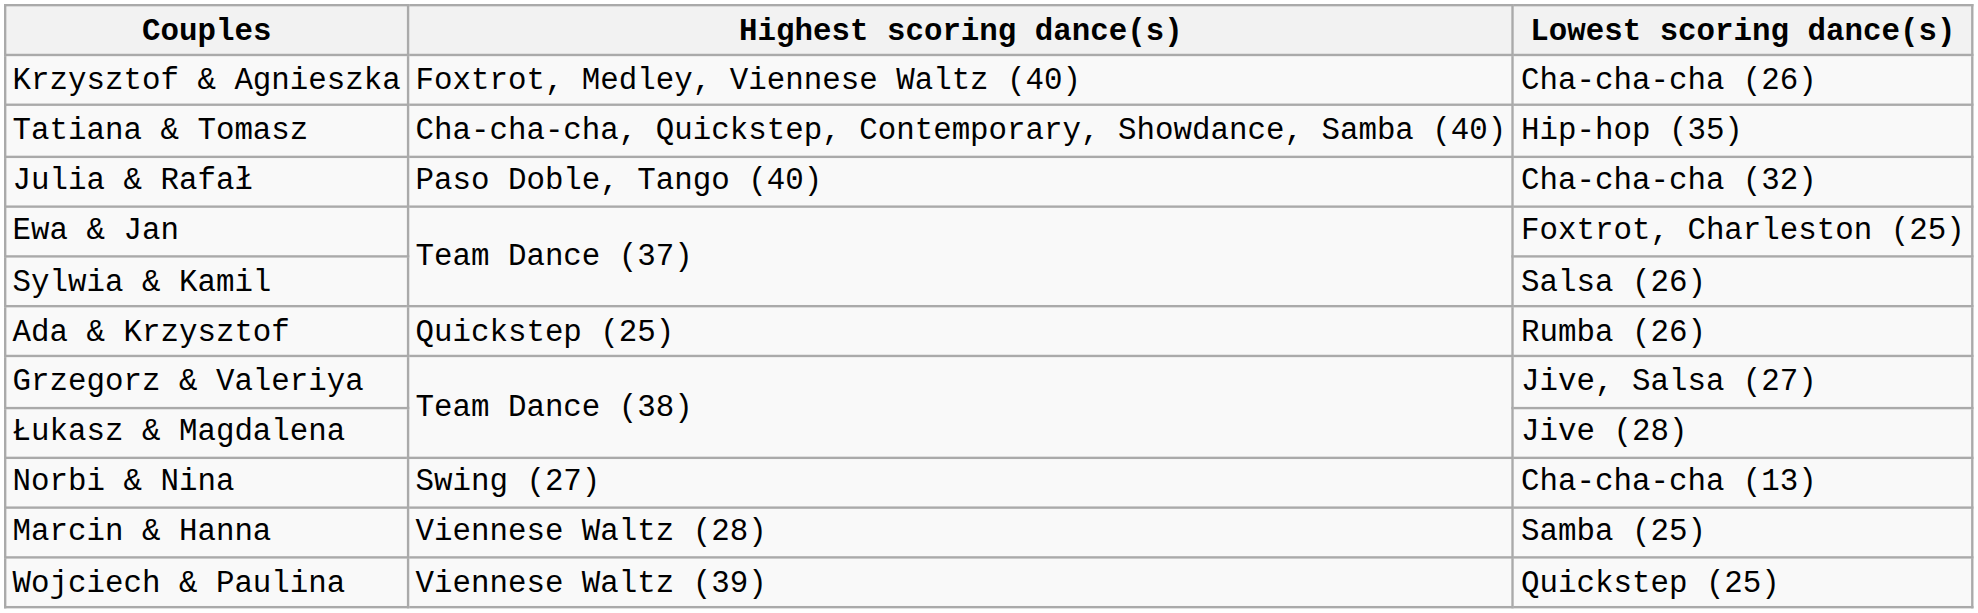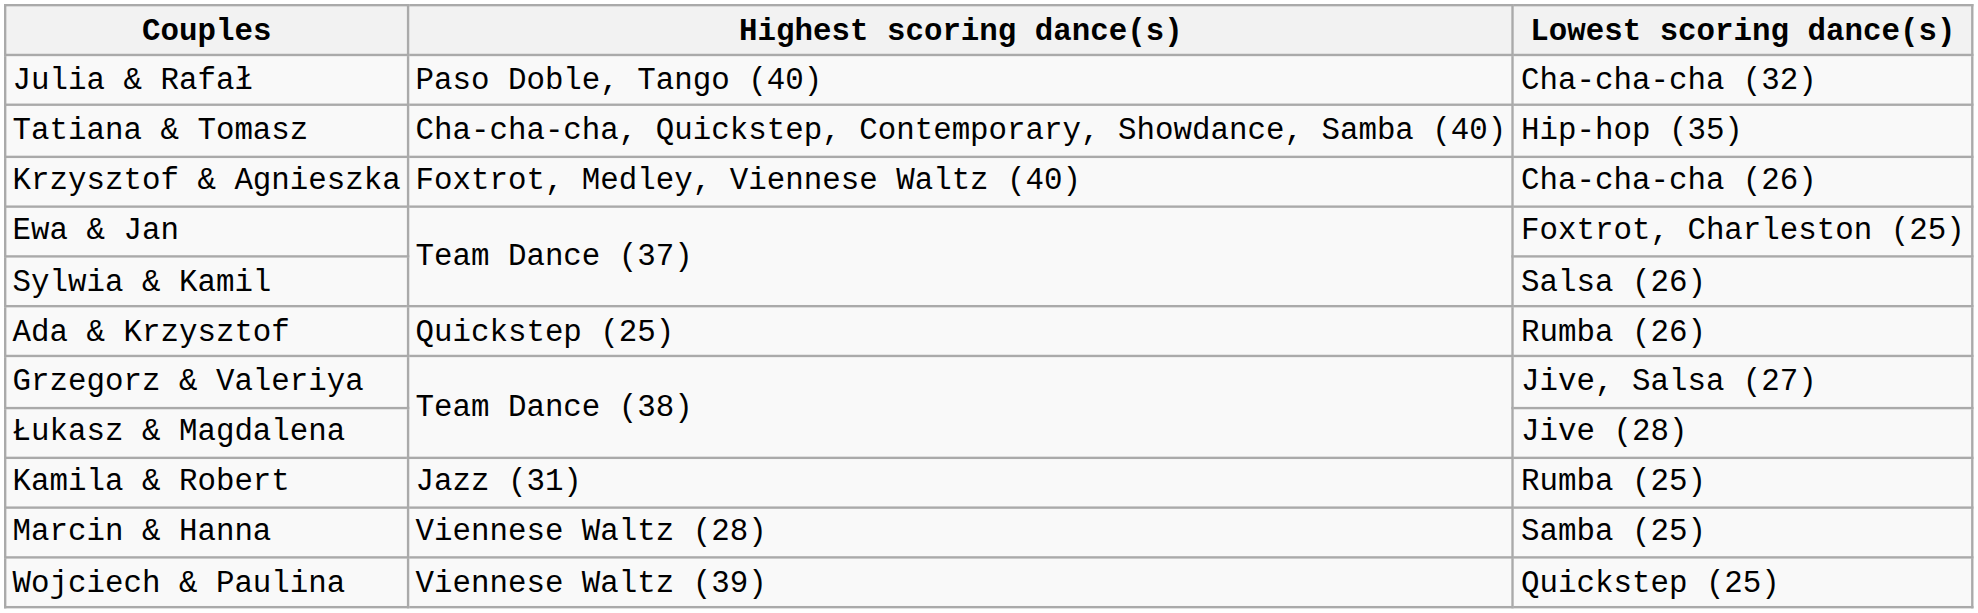 <table class="wikitable">
 <tr>
 <th>Couples</th>
 <th>Highest scoring dance(s)</th>
 <th>Lowest scoring dance(s)</th>
 </tr>
 <tr>
-<td>Krzysztof & Agnieszka</td>
-<td>Foxtrot, Medley, Viennese Waltz (40)</td>
-<td>Cha-cha-cha (26)</td>
+<td>Julia & Rafał</td>
+<td>Paso Doble, Tango (40)</td>
+<td>Cha-cha-cha (32)</td>
 </tr>
 <tr>
 <td>Tatiana & Tomasz</td>
 <td>Cha-cha-cha, Quickstep, Contemporary, Showdance, Samba (40)</td>
 <td>Hip-hop (35)</td>
 </tr>
 <tr>
-<td>Julia & Rafał</td>
-<td>Paso Doble, Tango (40)</td>
-<td>Cha-cha-cha (32)</td>
+<td>Krzysztof & Agnieszka</td>
+<td>Foxtrot, Medley, Viennese Waltz (40)</td>
+<td>Cha-cha-cha (26)</td>
 </tr>
 <tr>
 <td>Ewa & Jan</td>
 <td rowspan="2">Team Dance (37)</td>
 <td>Foxtrot, Charleston (25)</td>
 </tr>
 <tr>
 <td>Sylwia & Kamil</td>
 <td>Salsa (26)</td>
 </tr>
 <tr>
 <td>Ada & Krzysztof</td>
 <td>Quickstep (25)</td>
 <td>Rumba (26)</td>
 </tr>
 <tr>
 <td>Grzegorz & Valeriya</td>
 <td rowspan="2">Team Dance (38)</td>
 <td>Jive, Salsa (27)</td>
 </tr>
 <tr>
 <td>Łukasz & Magdalena</td>
 <td>Jive (28)</td>
 </tr>
 <tr>
-<td>Norbi & Nina</td>
-<td>Swing (27)</td>
-<td>Cha-cha-cha (13)</td>
+<td>Kamila & Robert</td>
+<td>Jazz (31)</td>
+<td>Rumba (25)</td>
 </tr>
 <tr>
 <td>Marcin & Hanna</td>
 <td>Viennese Waltz (28)</td>
 <td>Samba (25)</td>
 </tr>
 <tr>
 <td>Wojciech & Paulina</td>
 <td>Viennese Waltz (39)</td>
 <td>Quickstep (25)</td>
 </tr>
 </table>
